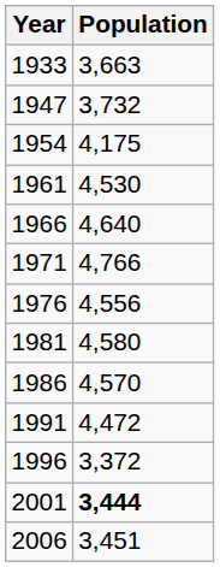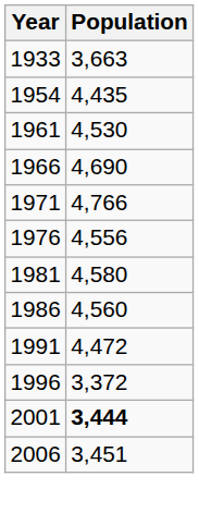 <table class="wikitable">
 <tr>
 <th>Year</th>
 <th>Population</th>
 </tr>
 <tr>
 <td>1933</td>
 <td>3,663</td>
 </tr>
 <tr>
-<td>1947</td>
-<td>3,732</td>
-</tr>
-<tr>
 <td>1954</td>
-<td>4,175</td>
+<td>4,435</td>
 </tr>
 <tr>
 <td>1961</td>
 <td>4,530</td>
 </tr>
 <tr>
 <td>1966</td>
-<td>4,640</td>
+<td>4,690</td>
 </tr>
 <tr>
 <td>1971</td>
 <td>4,766</td>
 </tr>
 <tr>
 <td>1976</td>
 <td>4,556</td>
 </tr>
 <tr>
 <td>1981</td>
 <td>4,580</td>
 </tr>
 <tr>
 <td>1986</td>
-<td>4,570</td>
+<td>4,560</td>
 </tr>
 <tr>
 <td>1991</td>
 <td>4,472</td>
 </tr>
 <tr>
 <td>1996</td>
 <td>3,372</td>
 </tr>
 <tr>
 <td>2001</td>
 <td><strong>3,444</strong></td>
 </tr>
 <tr>
 <td>2006</td>
 <td>3,451</td>
 </tr>
 </table>
